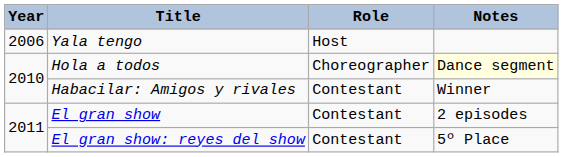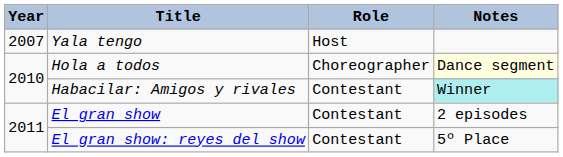 <table class="wikitable">
 <tr>
 <th style="background:#B0C4DE;">Year</th>
 <th style="background:#B0C4DE;">Title</th>
 <th style="background:#B0C4DE;">Role</th>
 <th style="background:#B0C4DE;">Notes</th>
 </tr>
 <tr>
-<td>2006</td>
+<td>2007</td>
 <td><em>Yala tengo</em></td>
 <td>Host</td>
 <td></td>
 </tr>
 <tr>
 <td rowspan=2>2010</td>
 <td><em>Hola a todos</em></td>
 <td>Choreographer</td>
 <td style="background: lightyellow;">Dance segment</td>
 </tr>
 <tr>
 <td><em>Habacilar: Amigos y rivales</em></td>
 <td>Contestant</td>
-<td>Winner</td>
+<td style="background: paleturquoise;">Winner</td>
 </tr>
 <tr>
 <td rowspan=2>2011</td>
 <td><em><a href='#'>El gran show</a></em></td>
 <td>Contestant</td>
 <td>2 episodes</td>
 </tr>
 <tr>
 <td><em><a href='#'>El gran show: reyes del show</a></em></td>
 <td>Contestant</td>
 <td>5º Place</td>
 </tr>
 </table>
